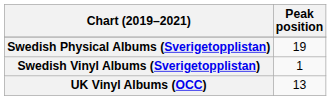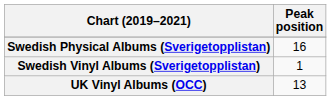 <table class="wikitable sortable plainrowheaders" style="text-align:center">
 <tr>
 <th>Chart (2019–2021)</th>
 <th>Peak<br>position</th>
 </tr>
 <tr>
 </tr>
 <tr>
 </tr>
 <tr>
 <th scope="row">Swedish Physical Albums (<a href='#'>Sverigetopplistan</a>)</th>
-<td>19</td>
+<td>16</td>
 </tr>
 <tr>
 <th scope="row">Swedish Vinyl Albums (<a href='#'>Sverigetopplistan</a>)</th>
 <td>1</td>
 </tr>
 <tr>
 <th scope="row">UK Vinyl Albums (<a href='#'>OCC</a>)</th>
 <td>13</td>
 </tr>
 </table>
